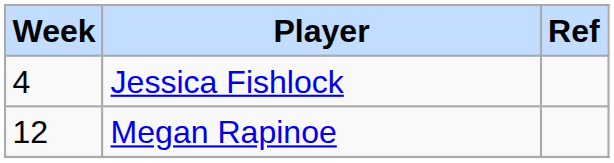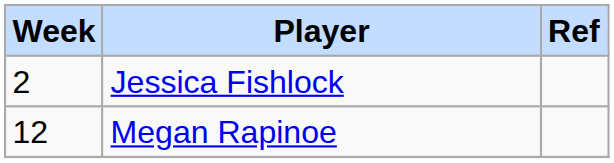 <table class="wikitable" style="text-align:left; font-size:95%;">
 <tr>
 <th style="background:#c2ddff; width:20px;">Week</th>
 <th style="background:#c2ddff; width:200px;">Player</th>
 <th style="background:#c2ddff; width:25px;">Ref</th>
 </tr>
 <tr>
-<td>4</td>
+<td>2</td>
 <td><a href='#'>Jessica Fishlock</a></td>
 <td></td>
 </tr>
 <tr>
 <td>12</td>
 <td><a href='#'>Megan Rapinoe</a></td>
 <td></td>
 </tr>
 <tr>
 </tr>
 </table>
